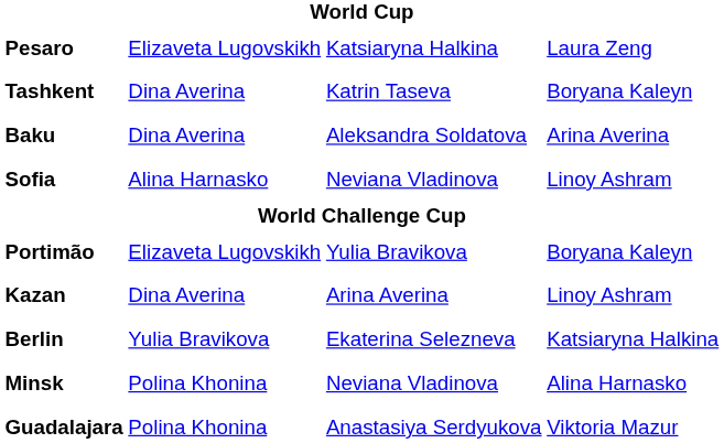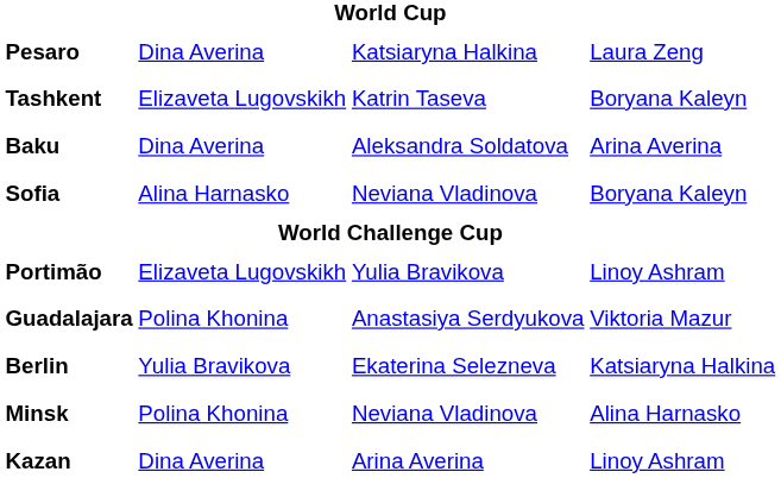 <table>
 <tr>
 <td colspan="4" style="text-align:center;"><strong>World Cup</strong></td>
 </tr>
 <tr>
 <th scope=row style="text-align:left">Pesaro </th>
-<td style="height:30px;"> <a href='#'>Elizaveta Lugovskikh</a></td>
+<td style="height:30px;"> <a href='#'>Dina Averina</a></td>
 <td style="height:30px;"> <a href='#'>Katsiaryna Halkina</a></td>
 <td style="height:30px;"> <a href='#'>Laura Zeng</a></td>
 </tr>
 <tr>
 <th scope=row style="text-align:left">Tashkent </th>
-<td style="height:30px;"> <a href='#'>Dina Averina</a></td>
+<td style="height:30px;"> <a href='#'>Elizaveta Lugovskikh</a></td>
 <td style="height:30px;"> <a href='#'>Katrin Taseva</a></td>
 <td style="height:30px;"> <a href='#'>Boryana Kaleyn</a></td>
 </tr>
 <tr>
 <th scope=row style="text-align:left">Baku </th>
 <td style="height:30px;"> <a href='#'>Dina Averina</a></td>
 <td style="height:30px;"> <a href='#'>Aleksandra Soldatova</a></td>
 <td style="height:30px;"> <a href='#'>Arina Averina</a></td>
 </tr>
 <tr>
 <th scope=row style="text-align:left">Sofia </th>
 <td style="height:30px;"> <a href='#'>Alina Harnasko</a></td>
 <td style="height:30px;"> <a href='#'>Neviana Vladinova</a></td>
-<td style="height:30px;"> <a href='#'>Linoy Ashram</a></td>
+<td style="height:30px;"> <a href='#'>Boryana Kaleyn</a></td>
 </tr>
 <tr>
 <td colspan="4" style="text-align:center;"><strong>World Challenge Cup</strong></td>
 </tr>
 <tr>
 <th scope=row style="text-align:left">Portimão </th>
 <td style="height:30px;"> <a href='#'>Elizaveta Lugovskikh</a></td>
 <td style="height:30px;"> <a href='#'>Yulia Bravikova</a></td>
-<td style="height:30px;"> <a href='#'>Boryana Kaleyn</a></td>
+<td style="height:30px;"> <a href='#'>Linoy Ashram</a></td>
 </tr>
 <tr>
-<th scope=row style="text-align:left">Kazan</th>
-<td style="height:30px;"> <a href='#'>Dina Averina</a></td>
-<td style="height:30px;"> <a href='#'>Arina Averina</a></td>
-<td style="height:30px;"> <a href='#'>Linoy Ashram</a></td>
+<th scope=row style="text-align:left">Guadalajara</th>
+<td style="height:30px;"> <a href='#'>Polina Khonina</a></td>
+<td style="height:30px;"> <a href='#'>Anastasiya Serdyukova</a></td>
+<td style="height:30px;"> <a href='#'>Viktoria Mazur</a></td>
 </tr>
 <tr>
 <th scope=row style="text-align:left">Berlin</th>
 <td style="height:30px;"> <a href='#'>Yulia Bravikova</a></td>
 <td style="height:30px;"> <a href='#'>Ekaterina Selezneva</a></td>
 <td style="height:30px;"> <a href='#'>Katsiaryna Halkina</a></td>
 </tr>
 <tr>
 <th scope=row style="text-align:left">Minsk</th>
 <td style="height:30px;"> <a href='#'>Polina Khonina</a></td>
 <td style="height:30px;"> <a href='#'>Neviana Vladinova</a></td>
 <td style="height:30px;"> <a href='#'>Alina Harnasko</a></td>
 </tr>
 <tr>
-<th scope=row style="text-align:left">Guadalajara</th>
-<td style="height:30px;"> <a href='#'>Polina Khonina</a></td>
-<td style="height:30px;"> <a href='#'>Anastasiya Serdyukova</a></td>
-<td style="height:30px;"> <a href='#'>Viktoria Mazur</a></td>
+<th scope=row style="text-align:left">Kazan</th>
+<td style="height:30px;"> <a href='#'>Dina Averina</a></td>
+<td style="height:30px;"> <a href='#'>Arina Averina</a></td>
+<td style="height:30px;"> <a href='#'>Linoy Ashram</a></td>
 </tr>
 <tr>
 </tr>
 </table>
